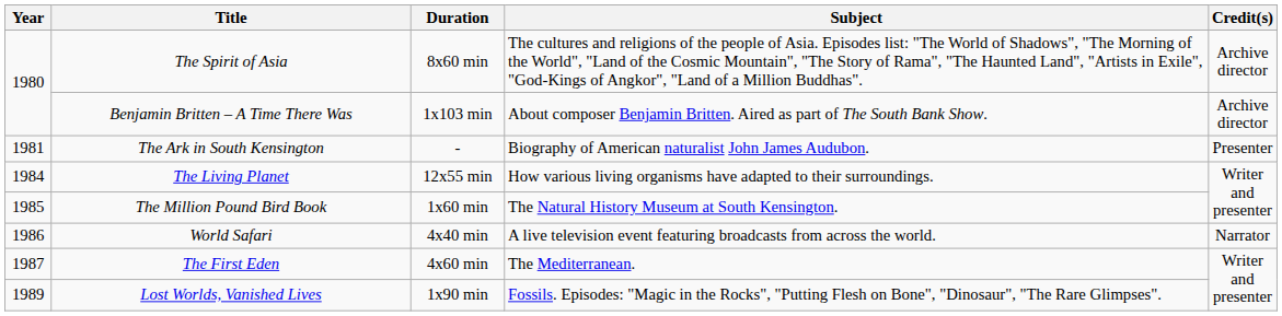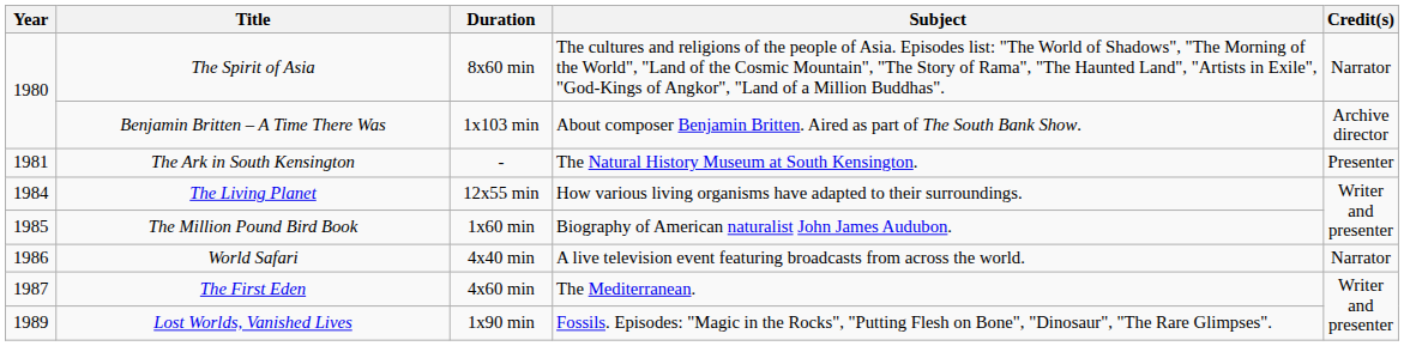 <table class="wikitable" style="text-align:center" width="100%">
 <tr>
 <th width="40">Year</th>
 <th width="400">Title</th>
 <th width="90">Duration</th>
 <th width="800">Subject</th>
 <th>Credit(s)</th>
 </tr>
 <tr>
 <td rowspan="2">1980</td>
 <td><em>The Spirit of Asia</em></td>
 <td>8x60 min</td>
 <td align="left">The cultures and religions of the people of Asia. Episodes list: "The World of Shadows", "The Morning of the World", "Land of the Cosmic Mountain", "The Story of Rama", "The Haunted Land", "Artists in Exile", "God-Kings of Angkor", "Land of a Million Buddhas".</td>
-<td>Archive director</td>
+<td>Narrator</td>
 </tr>
 <tr>
 <td><em>Benjamin Britten – A Time There Was</em></td>
 <td>1x103 min</td>
 <td align="left">About composer <a href='#'>Benjamin Britten</a>. Aired as part of <em>The South Bank Show</em>.</td>
 <td>Archive director</td>
 </tr>
 <tr>
 <td>1981</td>
 <td><em>The Ark in South Kensington</em></td>
 <td>-</td>
-<td align="left">Biography of American <a href='#'>naturalist</a> <a href='#'>John James Audubon</a>.</td>
+<td align="left">The <a href='#'>Natural History Museum at South Kensington</a>.</td>
 <td>Presenter</td>
 </tr>
 <tr>
 <td>1984</td>
 <td><em><a href='#'>The Living Planet</a></em></td>
 <td>12x55 min</td>
 <td align="left">How various living organisms have adapted to their surroundings.</td>
 <td rowspan="2">Writer and presenter</td>
 </tr>
 <tr>
 <td>1985</td>
 <td><em>The Million Pound Bird Book</em></td>
 <td>1x60 min</td>
-<td align="left">The <a href='#'>Natural History Museum at South Kensington</a>.</td>
+<td align="left">Biography of American <a href='#'>naturalist</a> <a href='#'>John James Audubon</a>.</td>
 </tr>
 <tr>
 <td>1986</td>
 <td><em>World Safari</em></td>
 <td>4x40 min</td>
 <td align="left">A live television event featuring broadcasts from across the world.</td>
 <td>Narrator</td>
 </tr>
 <tr>
 <td>1987</td>
 <td><em><a href='#'>The First Eden</a></em></td>
 <td>4x60 min</td>
 <td align="left">The <a href='#'>Mediterranean</a>.</td>
 <td rowspan="2">Writer and presenter</td>
 </tr>
 <tr>
 <td>1989</td>
 <td><em><a href='#'>Lost Worlds, Vanished Lives</a></em></td>
 <td>1x90 min</td>
 <td align="left"><a href='#'>Fossils</a>. Episodes: "Magic in the Rocks", "Putting Flesh on Bone", "Dinosaur", "The Rare Glimpses".</td>
 </tr>
 </table>
